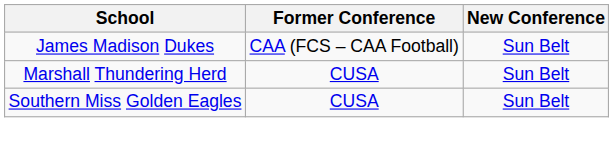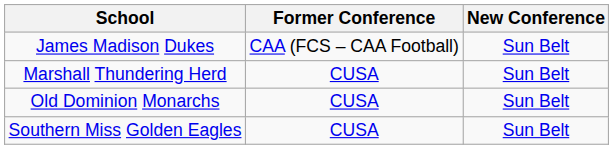 <table class="wikitable sortable" style="text-align: center;">
 <tr>
 <th>School</th>
 <th>Former Conference</th>
 <th>New Conference</th>
 </tr>
 <tr>
 <td><a href='#'>James Madison</a> <a href='#'>Dukes</a></td>
 <td><a href='#'>CAA</a> (FCS – CAA Football)</td>
 <td><a href='#'>Sun Belt</a></td>
 </tr>
 <tr>
 <td><a href='#'>Marshall</a> <a href='#'>Thundering Herd</a></td>
 <td><a href='#'>CUSA</a></td>
 <td><a href='#'>Sun Belt</a></td>
 </tr>
 <tr>
+<td><a href='#'>Old Dominion</a> <a href='#'>Monarchs</a></td>
+<td><a href='#'>CUSA</a></td>
+<td><a href='#'>Sun Belt</a></td>
+</tr>
+<tr>
 <td><a href='#'>Southern Miss</a> <a href='#'>Golden Eagles</a></td>
 <td><a href='#'>CUSA</a></td>
 <td><a href='#'>Sun Belt</a></td>
 </tr>
 </table>
